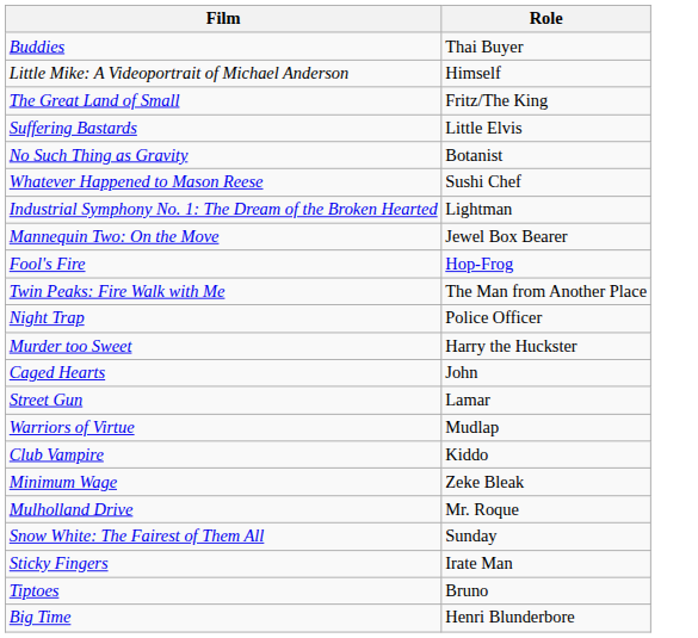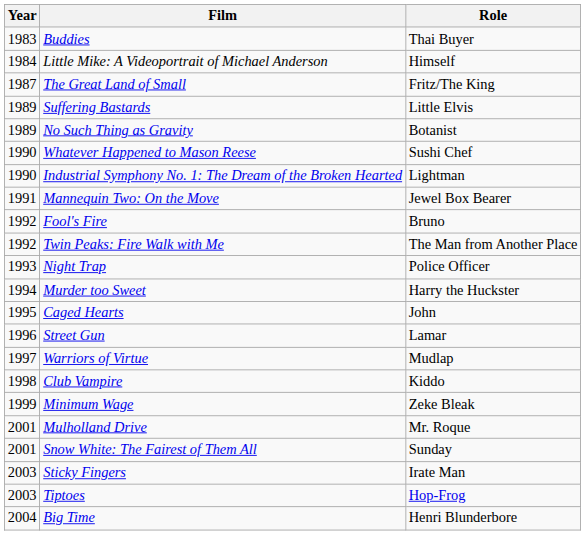 <table class="wikitable">
 <tr>
+<th>Year</th>
 <th>Film</th>
 <th>Role</th>
 </tr>
 <tr>
+<td rowspan="1">1983</td>
 <td><em><a href='#'>Buddies</a></em></td>
 <td>Thai Buyer</td>
 </tr>
 <tr>
+<td rowspan="1">1984</td>
 <td><em>Little Mike: A Videoportrait of Michael Anderson</em></td>
 <td>Himself</td>
 </tr>
 <tr>
+<td rowspan="1">1987</td>
 <td><em><a href='#'>The Great Land of Small</a></em></td>
 <td>Fritz/The King</td>
 </tr>
 <tr>
+<td rowspan="1">1989</td>
 <td><em><a href='#'>Suffering Bastards</a></em></td>
 <td>Little Elvis</td>
 </tr>
 <tr>
+<td rowspan="1">1989</td>
 <td><em><a href='#'>No Such Thing as Gravity</a></em></td>
 <td>Botanist</td>
 </tr>
 <tr>
+<td rowspan="1">1990</td>
 <td><em><a href='#'>Whatever Happened to Mason Reese</a></em></td>
 <td>Sushi Chef</td>
 </tr>
 <tr>
+<td rowspan="1">1990</td>
 <td><em><a href='#'>Industrial Symphony No. 1: The Dream of the Broken Hearted</a></em></td>
 <td>Lightman</td>
 </tr>
 <tr>
+<td rowspan="1">1991</td>
 <td><em><a href='#'>Mannequin Two: On the Move</a></em></td>
 <td>Jewel Box Bearer</td>
 </tr>
 <tr>
+<td rowspan="1">1992</td>
 <td><em><a href='#'>Fool's Fire</a></em></td>
-<td><a href='#'>Hop-Frog</a></td>
+<td>Bruno</td>
 </tr>
 <tr>
+<td rowspan="1">1992</td>
 <td><em><a href='#'>Twin Peaks: Fire Walk with Me</a></em></td>
 <td>The Man from Another Place</td>
 </tr>
 <tr>
+<td rowspan="1">1993</td>
 <td><em><a href='#'>Night Trap</a></em></td>
 <td>Police Officer</td>
 </tr>
 <tr>
+<td rowspan="1">1994</td>
 <td><em><a href='#'>Murder too Sweet</a></em></td>
 <td>Harry the Huckster</td>
 </tr>
 <tr>
+<td rowspan="1">1995</td>
 <td><em><a href='#'>Caged Hearts</a></em></td>
 <td>John</td>
 </tr>
 <tr>
+<td rowspan="1">1996</td>
 <td><em><a href='#'>Street Gun</a></em></td>
 <td>Lamar</td>
 </tr>
 <tr>
+<td rowspan="1">1997</td>
 <td><em><a href='#'>Warriors of Virtue</a></em></td>
 <td>Mudlap</td>
 </tr>
 <tr>
+<td rowspan="1">1998</td>
 <td><em><a href='#'>Club Vampire</a></em></td>
 <td>Kiddo</td>
 </tr>
 <tr>
+<td rowspan="1">1999</td>
 <td><em><a href='#'>Minimum Wage</a></em></td>
 <td>Zeke Bleak</td>
 </tr>
 <tr>
+<td rowspan="1">2001</td>
 <td><em><a href='#'>Mulholland Drive</a></em></td>
 <td>Mr. Roque</td>
 </tr>
 <tr>
+<td rowspan="1">2001</td>
 <td><em><a href='#'>Snow White: The Fairest of Them All</a></em></td>
 <td>Sunday</td>
 </tr>
 <tr>
+<td rowspan="1">2003</td>
 <td><em><a href='#'>Sticky Fingers</a></em></td>
 <td>Irate Man</td>
 </tr>
 <tr>
+<td rowspan="1">2003</td>
 <td><em><a href='#'>Tiptoes</a></em></td>
-<td>Bruno</td>
+<td><a href='#'>Hop-Frog</a></td>
 </tr>
 <tr>
+<td rowspan="1">2004</td>
 <td><em><a href='#'>Big Time</a></em></td>
 <td>Henri Blunderbore</td>
 </tr>
 </table>
